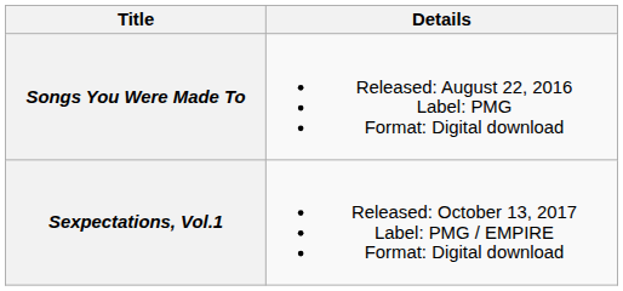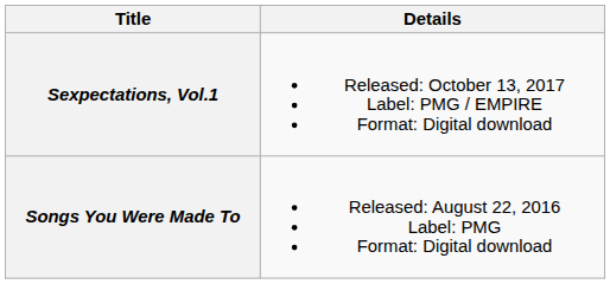 <table class="wikitable plainrowheaders" style="text-align:center;">
 <tr>
 <th scope="col" style="width:14em;">Title</th>
 <th scope="col" style="width:19em;">Details</th>
 </tr>
 <tr>
+<th scope="row"><em>Sexpectations, Vol.1</em></th>
+<td><br><ul><li>Released: October 13, 2017</li><li>Label: PMG / EMPIRE</li><li>Format: Digital download</li></ul></td>
+</tr>
+<tr>
 <th scope="row"><em>Songs You Were Made To</em></th>
 <td><br><ul><li>Released: August 22, 2016</li><li>Label: PMG</li><li>Format: Digital download</li></ul></td>
 </tr>
-<tr>
-<th scope="row"><em>Sexpectations, Vol.1</em></th>
-<td><br><ul><li>Released: October 13, 2017</li><li>Label: PMG / EMPIRE</li><li>Format: Digital download</li></ul></td>
-</tr>
 </table>
